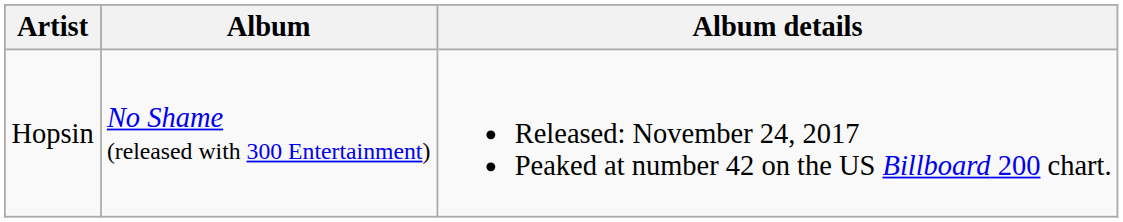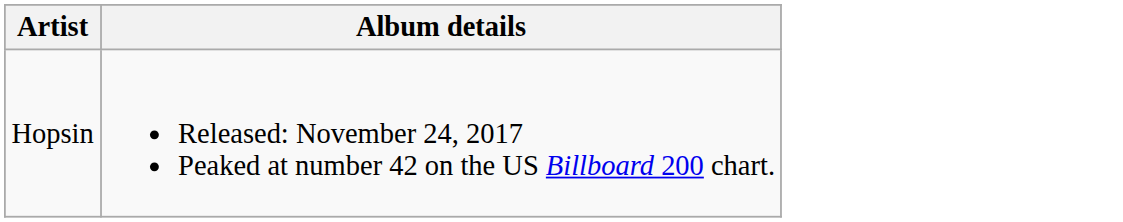 <table class="wikitable sortable">
 <tr>
 <th>Artist</th>
-<th>Album</th>
 <th class="unsortable">Album details</th>
 </tr>
 <tr>
 <td>Hopsin</td>
-<td><em><a href='#'>No Shame</a></em><br><small>(released with <a href='#'>300 Entertainment</a>)</small></td>
 <td><br><ul><li>Released: November 24, 2017</li><li>Peaked at number 42 on the US <a href='#'><em>Billboard</em> 200</a> chart.</li></ul></td>
 </tr>
 </table>
